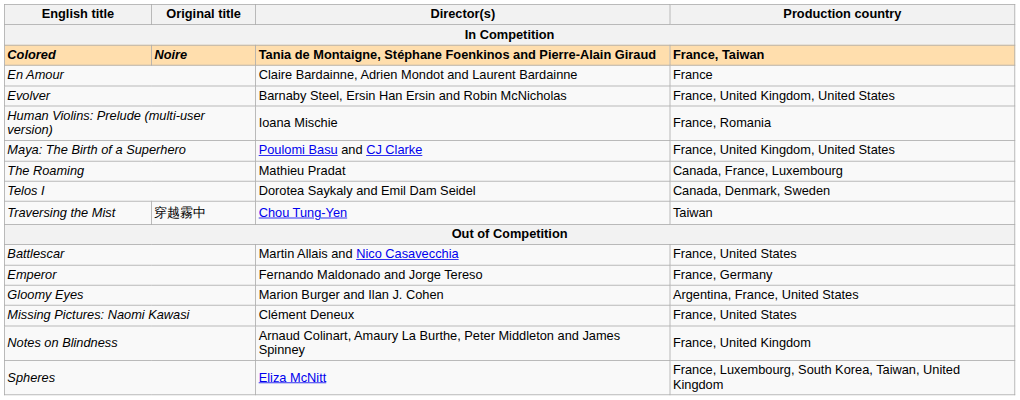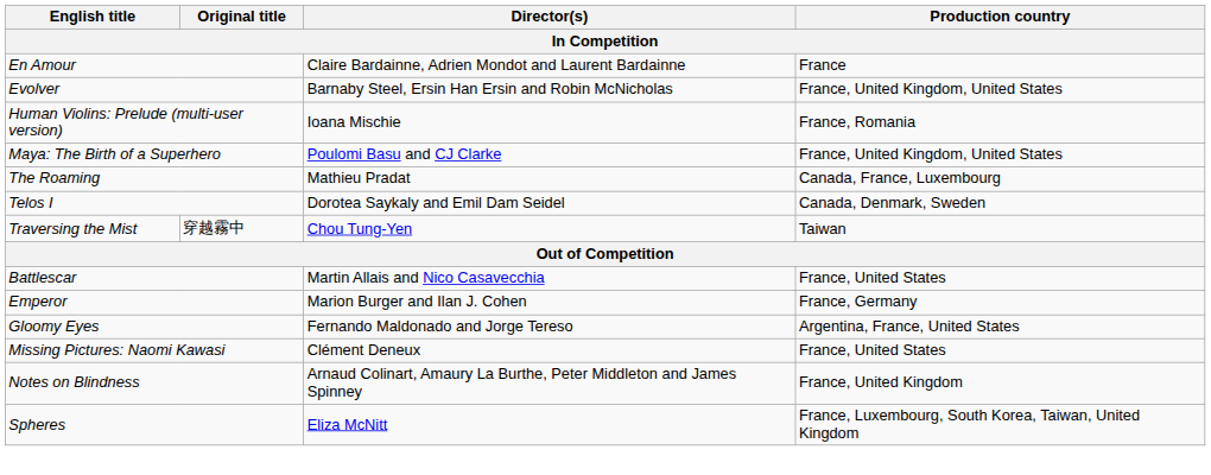 <table class="wikitable" style="width:100%; margin-bottom:4px">
 <tr>
 <th>English title</th>
 <th>Original title</th>
 <th>Director(s)</th>
 <th>Production country</th>
 </tr>
 <tr>
 <th colspan="4">In Competition</th>
-</tr>
-<tr style="background:#FFDEAD;">
-<td><strong><em>Colored</em></strong></td>
-<td><strong><em>Noire</em></strong></td>
-<td><strong>Tania de Montaigne, Stéphane Foenkinos and Pierre-Alain Giraud</strong></td>
-<td><strong>France, Taiwan</strong></td>
 </tr>
 <tr>
 <td colspan="2"><em>En Amour</em></td>
 <td>Claire Bardainne, Adrien Mondot and Laurent Bardainne</td>
 <td>France</td>
 </tr>
 <tr>
 <td colspan="2"><em>Evolver</em></td>
 <td>Barnaby Steel, Ersin Han Ersin and Robin McNicholas</td>
 <td>France, United Kingdom, United States</td>
 </tr>
 <tr>
 <td colspan="2"><em>Human Violins: Prelude (multi-user version)</em></td>
 <td>Ioana Mischie</td>
 <td>France, Romania</td>
 </tr>
 <tr>
 <td colspan="2"><em>Maya: The Birth of a Superhero</em></td>
 <td><a href='#'>Poulomi Basu</a> and <a href='#'>CJ Clarke</a></td>
 <td>France, United Kingdom, United States</td>
 </tr>
 <tr>
 <td colspan="2"><em>The Roaming</em></td>
 <td>Mathieu Pradat</td>
 <td>Canada, France, Luxembourg</td>
 </tr>
 <tr>
 <td colspan="2"><em>Telos I</em></td>
 <td>Dorotea Saykaly and Emil Dam Seidel</td>
 <td>Canada, Denmark, Sweden</td>
 </tr>
 <tr>
 <td><em>Traversing the Mist</em></td>
 <td>穿越霧中</td>
 <td><a href='#'>Chou Tung-Yen</a></td>
 <td>Taiwan</td>
 </tr>
 <tr>
 <th colspan="4">Out of Competition</th>
 </tr>
 <tr>
 <td colspan="2"><em>Battlescar</em></td>
 <td>Martin Allais and <a href='#'>Nico Casavecchia</a></td>
 <td>France, United States</td>
 </tr>
 <tr>
 <td colspan="2"><em>Emperor</em></td>
-<td>Fernando Maldonado and Jorge Tereso</td>
+<td>Marion Burger and Ilan J. Cohen</td>
 <td>France, Germany</td>
 </tr>
 <tr>
 <td colspan="2"><em>Gloomy Eyes</em></td>
-<td>Marion Burger and Ilan J. Cohen</td>
+<td>Fernando Maldonado and Jorge Tereso</td>
 <td>Argentina, France, United States</td>
 </tr>
 <tr>
 <td colspan="2"><em>Missing Pictures: Naomi Kawasi</em></td>
 <td>Clément Deneux</td>
 <td>France, United States</td>
 </tr>
 <tr>
 <td colspan="2"><em>Notes on Blindness</em></td>
 <td>Arnaud Colinart, Amaury La Burthe, Peter Middleton and James Spinney</td>
 <td>France, United Kingdom</td>
 </tr>
 <tr>
 <td colspan="2"><em>Spheres</em></td>
 <td><a href='#'>Eliza McNitt</a></td>
 <td>France, Luxembourg, South Korea, Taiwan, United Kingdom</td>
 </tr>
 </table>
